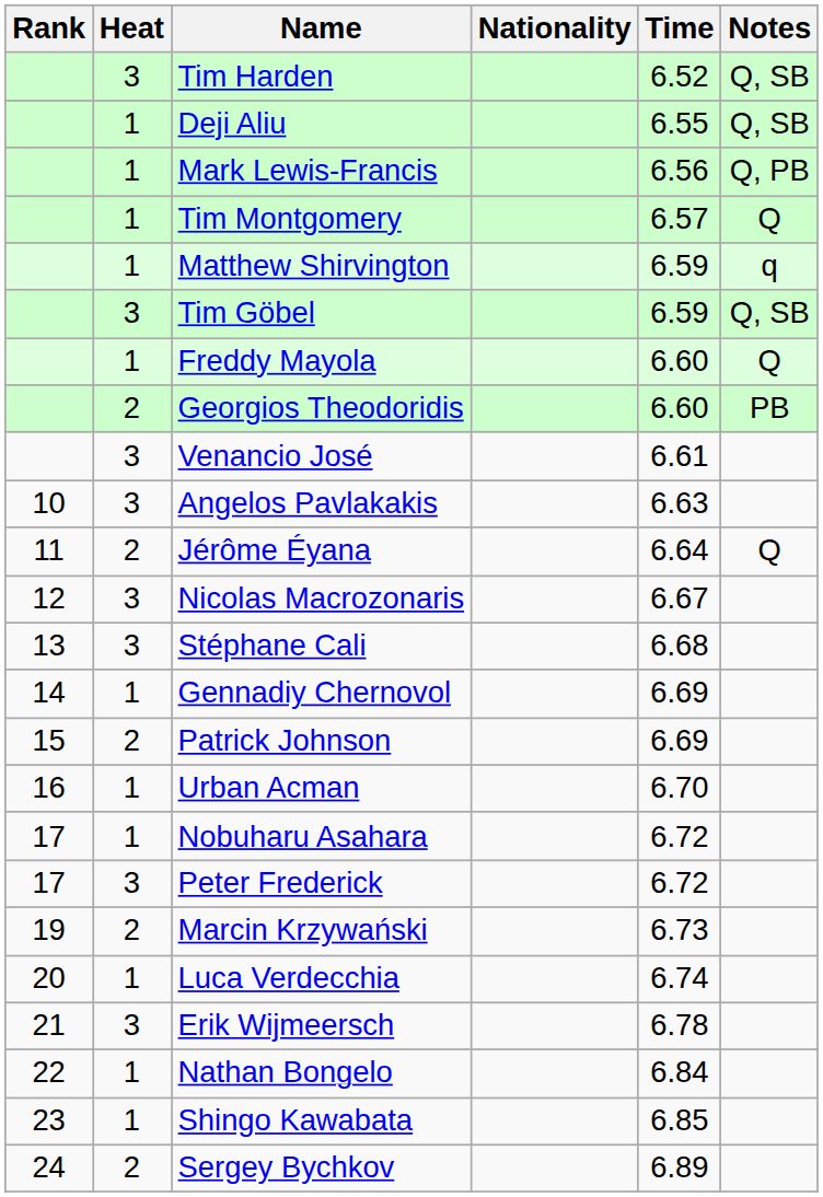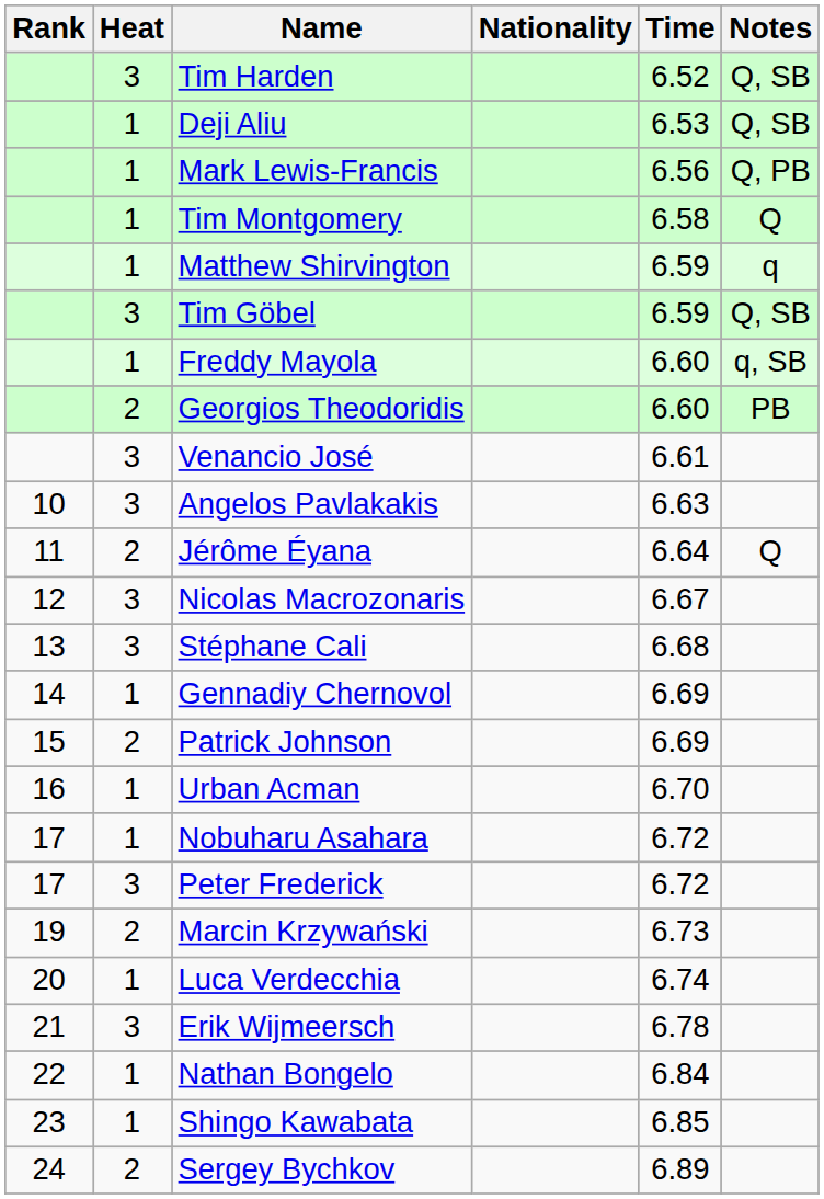 <table class="wikitable sortable" style="text-align:center">
 <tr>
 <th>Rank</th>
 <th>Heat</th>
 <th>Name</th>
 <th>Nationality</th>
 <th>Time</th>
 <th>Notes</th>
 </tr>
 <tr bgcolor=ccffcc>
 <td></td>
 <td>3</td>
 <td align="left"><a href='#'>Tim Harden</a></td>
 <td align=left></td>
 <td>6.52</td>
 <td>Q, SB</td>
 </tr>
 <tr bgcolor=ccffcc>
 <td></td>
 <td>1</td>
 <td align="left"><a href='#'>Deji Aliu</a></td>
 <td align=left></td>
-<td>6.55</td>
+<td>6.53</td>
 <td>Q, SB</td>
 </tr>
 <tr bgcolor=ccffcc>
 <td></td>
 <td>1</td>
 <td align="left"><a href='#'>Mark Lewis-Francis</a></td>
 <td align=left></td>
 <td>6.56</td>
 <td>Q, PB</td>
 </tr>
 <tr bgcolor=ccffcc>
 <td></td>
 <td>1</td>
 <td align="left"><a href='#'>Tim Montgomery</a></td>
 <td align=left></td>
-<td>6.57</td>
+<td>6.58</td>
 <td>Q</td>
 </tr>
 <tr bgcolor=ddffdd>
 <td></td>
 <td>1</td>
 <td align="left"><a href='#'>Matthew Shirvington</a></td>
 <td align=left></td>
 <td>6.59</td>
 <td>q</td>
 </tr>
 <tr bgcolor=ccffcc>
 <td></td>
 <td>3</td>
 <td align="left"><a href='#'>Tim Göbel</a></td>
 <td align=left></td>
 <td>6.59</td>
 <td>Q, SB</td>
 </tr>
 <tr bgcolor=ddffdd>
 <td></td>
 <td>1</td>
 <td align="left"><a href='#'>Freddy Mayola</a></td>
 <td align=left></td>
 <td>6.60</td>
-<td>Q</td>
+<td>q, SB</td>
 </tr>
 <tr bgcolor=ccffcc>
 <td></td>
 <td>2</td>
 <td align="left"><a href='#'>Georgios Theodoridis</a></td>
 <td align=left></td>
 <td>6.60</td>
 <td>PB</td>
 </tr>
 <tr>
 <td></td>
 <td>3</td>
 <td align="left"><a href='#'>Venancio José</a></td>
 <td align=left></td>
 <td>6.61</td>
 <td></td>
 </tr>
 <tr>
 <td>10</td>
 <td>3</td>
 <td align="left"><a href='#'>Angelos Pavlakakis</a></td>
 <td align=left></td>
 <td>6.63</td>
 <td></td>
 </tr>
 <tr>
 <td>11</td>
 <td>2</td>
 <td align="left"><a href='#'>Jérôme Éyana</a></td>
 <td align=left></td>
 <td>6.64</td>
 <td>Q</td>
 </tr>
 <tr>
 <td>12</td>
 <td>3</td>
 <td align="left"><a href='#'>Nicolas Macrozonaris</a></td>
 <td align=left></td>
 <td>6.67</td>
 <td></td>
 </tr>
 <tr>
 <td>13</td>
 <td>3</td>
 <td align="left"><a href='#'>Stéphane Cali</a></td>
 <td align=left></td>
 <td>6.68</td>
 <td></td>
 </tr>
 <tr>
 <td>14</td>
 <td>1</td>
 <td align="left"><a href='#'>Gennadiy Chernovol</a></td>
 <td align=left></td>
 <td>6.69</td>
 <td></td>
 </tr>
 <tr>
 <td>15</td>
 <td>2</td>
 <td align="left"><a href='#'>Patrick Johnson</a></td>
 <td align=left></td>
 <td>6.69</td>
 <td></td>
 </tr>
 <tr>
 <td>16</td>
 <td>1</td>
 <td align="left"><a href='#'>Urban Acman</a></td>
 <td align=left></td>
 <td>6.70</td>
 <td></td>
 </tr>
 <tr>
 <td>17</td>
 <td>1</td>
 <td align="left"><a href='#'>Nobuharu Asahara</a></td>
 <td align=left></td>
 <td>6.72</td>
 <td></td>
 </tr>
 <tr>
 <td>17</td>
 <td>3</td>
 <td align="left"><a href='#'>Peter Frederick</a></td>
 <td align=left></td>
 <td>6.72</td>
 <td></td>
 </tr>
 <tr>
 <td>19</td>
 <td>2</td>
 <td align="left"><a href='#'>Marcin Krzywański</a></td>
 <td align=left></td>
 <td>6.73</td>
 <td></td>
 </tr>
 <tr>
 <td>20</td>
 <td>1</td>
 <td align="left"><a href='#'>Luca Verdecchia</a></td>
 <td align=left></td>
 <td>6.74</td>
 <td></td>
 </tr>
 <tr>
 <td>21</td>
 <td>3</td>
 <td align="left"><a href='#'>Erik Wijmeersch</a></td>
 <td align=left></td>
 <td>6.78</td>
 <td></td>
 </tr>
 <tr>
 <td>22</td>
 <td>1</td>
 <td align="left"><a href='#'>Nathan Bongelo</a></td>
 <td align=left></td>
 <td>6.84</td>
 <td></td>
 </tr>
 <tr>
 <td>23</td>
 <td>1</td>
 <td align="left"><a href='#'>Shingo Kawabata</a></td>
 <td align=left></td>
 <td>6.85</td>
 <td></td>
 </tr>
 <tr>
 <td>24</td>
 <td>2</td>
 <td align="left"><a href='#'>Sergey Bychkov</a></td>
 <td align=left></td>
 <td>6.89</td>
 <td></td>
 </tr>
 </table>
